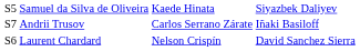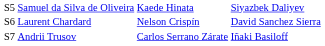 <table>
 <tr>
 <td>S5</td>
 <td><a href='#'>Samuel da Silva de Oliveira</a><br></td>
 <td><a href='#'>Kaede Hinata</a><br></td>
 <td><a href='#'>Siyazbek Daliyev</a><br></td>
 </tr>
 <tr>
+<td>S6</td>
+<td><a href='#'>Laurent Chardard</a><br></td>
+<td><a href='#'>Nelson Crispín</a><br></td>
+<td><a href='#'>David Sanchez Sierra</a><br></td>
+</tr>
+<tr>
 <td>S7</td>
 <td><a href='#'>Andrii Trusov</a><br></td>
 <td><a href='#'>Carlos Serrano Zárate</a><br></td>
 <td><a href='#'>Iñaki Basiloff</a><br></td>
 </tr>
-<tr>
-<td>S6</td>
-<td><a href='#'>Laurent Chardard</a><br></td>
-<td><a href='#'>Nelson Crispín</a><br></td>
-<td><a href='#'>David Sanchez Sierra</a><br></td>
-</tr>
 </table>
